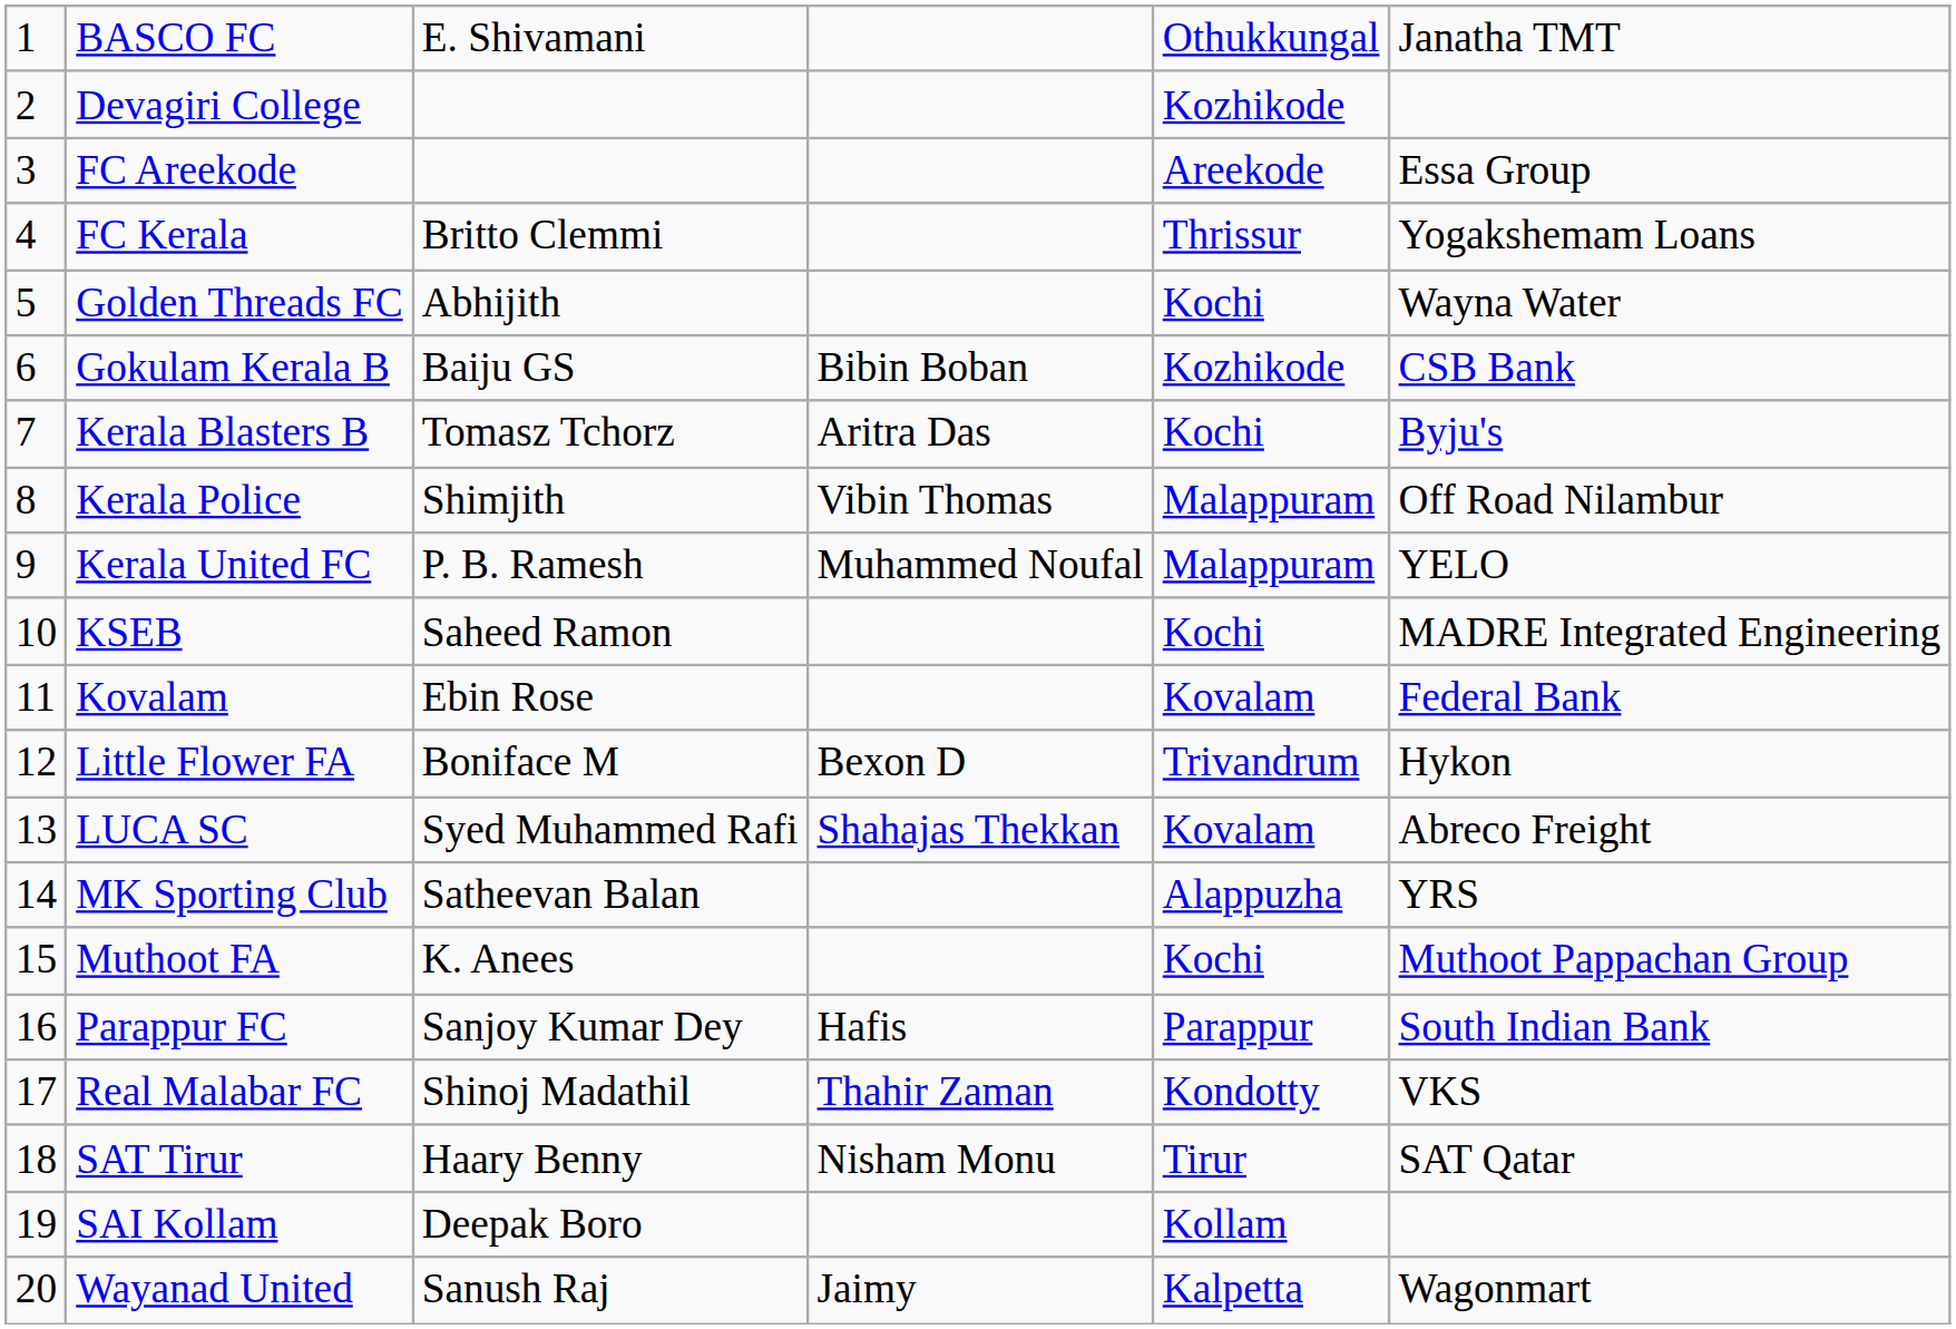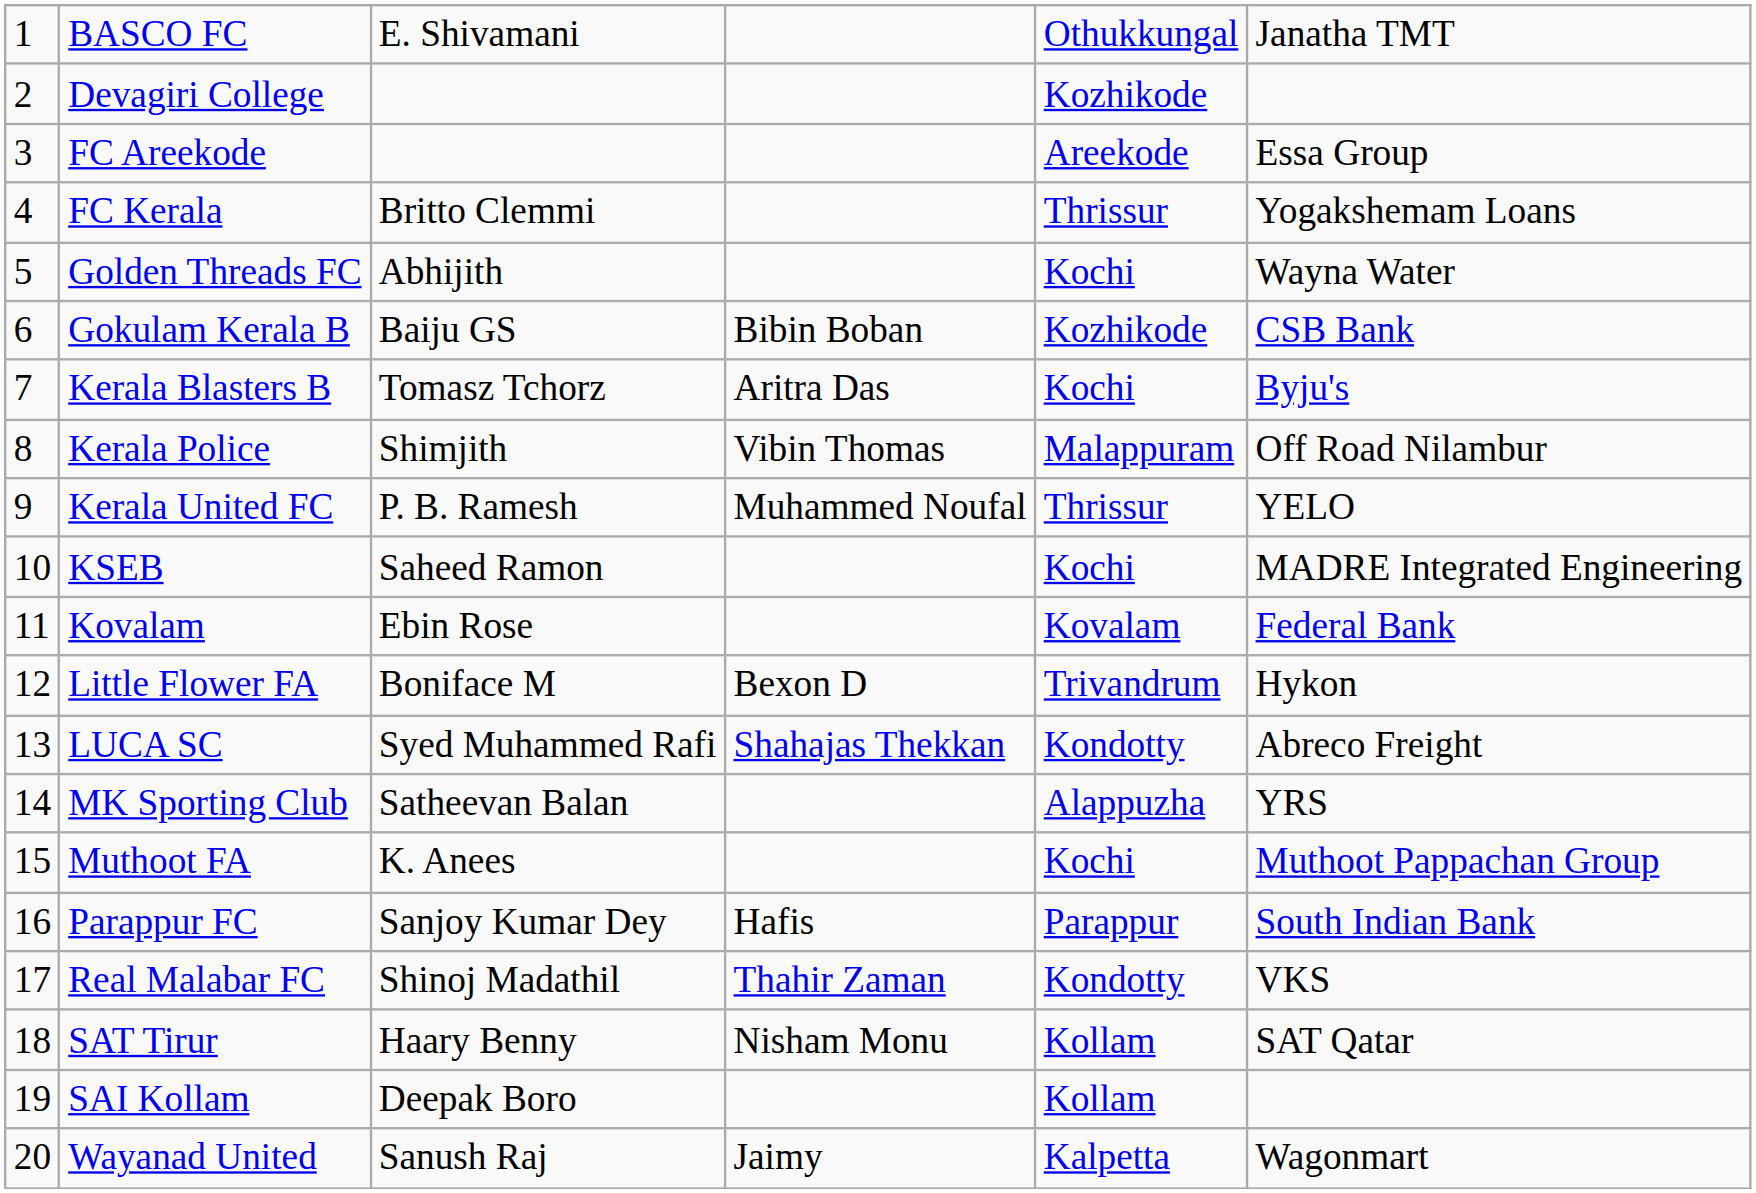 <table class="wikitable">
 <tr>
 <td>1</td>
 <td><a href='#'>BASCO FC</a></td>
 <td> E. Shivamani</td>
 <td></td>
 <td><a href='#'>Othukkungal</a></td>
 <td>Janatha TMT</td>
 </tr>
 <tr>
 <td>2</td>
 <td><a href='#'>Devagiri College</a></td>
 <td></td>
 <td></td>
 <td><a href='#'>Kozhikode</a></td>
 <td></td>
 </tr>
 <tr>
 <td>3</td>
 <td><a href='#'>FC Areekode</a></td>
 <td></td>
 <td></td>
 <td><a href='#'>Areekode</a></td>
 <td>Essa Group</td>
 </tr>
 <tr>
 <td>4</td>
 <td><a href='#'>FC Kerala</a></td>
 <td> Britto Clemmi</td>
 <td></td>
 <td><a href='#'>Thrissur</a></td>
 <td>Yogakshemam Loans</td>
 </tr>
 <tr>
 <td>5</td>
 <td><a href='#'>Golden Threads FC</a></td>
 <td> Abhijith</td>
 <td></td>
 <td><a href='#'>Kochi</a></td>
 <td>Wayna Water </td>
 </tr>
 <tr>
 <td>6</td>
 <td><a href='#'>Gokulam Kerala B</a></td>
 <td> Baiju GS</td>
 <td>Bibin Boban</td>
 <td><a href='#'>Kozhikode</a></td>
 <td><a href='#'>CSB Bank</a></td>
 </tr>
 <tr>
 <td>7</td>
 <td><a href='#'>Kerala Blasters B</a></td>
 <td> Tomasz Tchorz</td>
 <td>Aritra Das</td>
 <td><a href='#'>Kochi</a></td>
 <td><a href='#'>Byju's</a></td>
 </tr>
 <tr>
 <td>8</td>
 <td><a href='#'>Kerala Police</a></td>
 <td> Shimjith</td>
 <td>Vibin Thomas</td>
 <td><a href='#'>Malappuram</a></td>
 <td>Off Road Nilambur</td>
 </tr>
 <tr>
 <td>9</td>
 <td><a href='#'>Kerala United FC</a></td>
 <td> P. B. Ramesh</td>
 <td>Muhammed Noufal</td>
-<td><a href='#'>Malappuram</a></td>
+<td><a href='#'>Thrissur</a></td>
 <td>YELO</td>
 </tr>
 <tr>
 <td>10</td>
 <td><a href='#'>KSEB</a></td>
 <td>  Saheed Ramon</td>
 <td></td>
 <td><a href='#'>Kochi</a></td>
 <td>MADRE Integrated Engineering </td>
 </tr>
 <tr>
 <td>11</td>
 <td><a href='#'>Kovalam</a></td>
 <td> Ebin Rose</td>
 <td></td>
 <td><a href='#'>Kovalam</a></td>
 <td><a href='#'>Federal Bank</a></td>
 </tr>
 <tr>
 <td>12</td>
 <td><a href='#'>Little Flower FA</a></td>
 <td> Boniface M</td>
 <td>Bexon D</td>
 <td><a href='#'>Trivandrum</a></td>
 <td>Hykon</td>
 </tr>
 <tr>
 <td>13</td>
 <td><a href='#'>LUCA SC</a></td>
 <td> Syed Muhammed Rafi</td>
 <td><a href='#'>Shahajas Thekkan</a></td>
-<td><a href='#'>Kovalam</a></td>
+<td><a href='#'>Kondotty</a></td>
 <td>Abreco Freight </td>
 </tr>
 <tr>
 <td>14</td>
 <td><a href='#'>MK Sporting Club</a></td>
 <td> Satheevan Balan</td>
 <td></td>
 <td><a href='#'>Alappuzha</a></td>
 <td>YRS</td>
 </tr>
 <tr>
 <td>15</td>
 <td><a href='#'>Muthoot FA</a></td>
 <td> K. Anees</td>
 <td></td>
 <td><a href='#'>Kochi</a></td>
 <td><a href='#'>Muthoot Pappachan Group</a></td>
 </tr>
 <tr>
 <td>16</td>
 <td><a href='#'>Parappur FC</a></td>
 <td> Sanjoy Kumar Dey</td>
 <td>Hafis</td>
 <td><a href='#'>Parappur</a></td>
 <td><a href='#'>South Indian Bank</a></td>
 </tr>
 <tr>
 <td>17</td>
 <td><a href='#'>Real Malabar FC</a></td>
 <td> Shinoj Madathil</td>
 <td><a href='#'>Thahir Zaman</a></td>
 <td><a href='#'>Kondotty</a></td>
 <td>VKS</td>
 </tr>
 <tr>
 <td>18</td>
 <td><a href='#'>SAT Tirur</a></td>
 <td> Haary Benny</td>
 <td>Nisham Monu</td>
-<td><a href='#'>Tirur</a></td>
+<td><a href='#'>Kollam</a></td>
 <td>SAT Qatar</td>
 </tr>
 <tr>
 <td>19</td>
 <td><a href='#'>SAI Kollam</a></td>
 <td> Deepak Boro</td>
 <td></td>
 <td><a href='#'>Kollam</a></td>
 <td></td>
 </tr>
 <tr>
 <td>20</td>
 <td><a href='#'>Wayanad United</a></td>
 <td> Sanush Raj</td>
 <td>Jaimy</td>
 <td><a href='#'>Kalpetta</a></td>
 <td>Wagonmart</td>
 </tr>
 <tr>
 </tr>
 </table>
